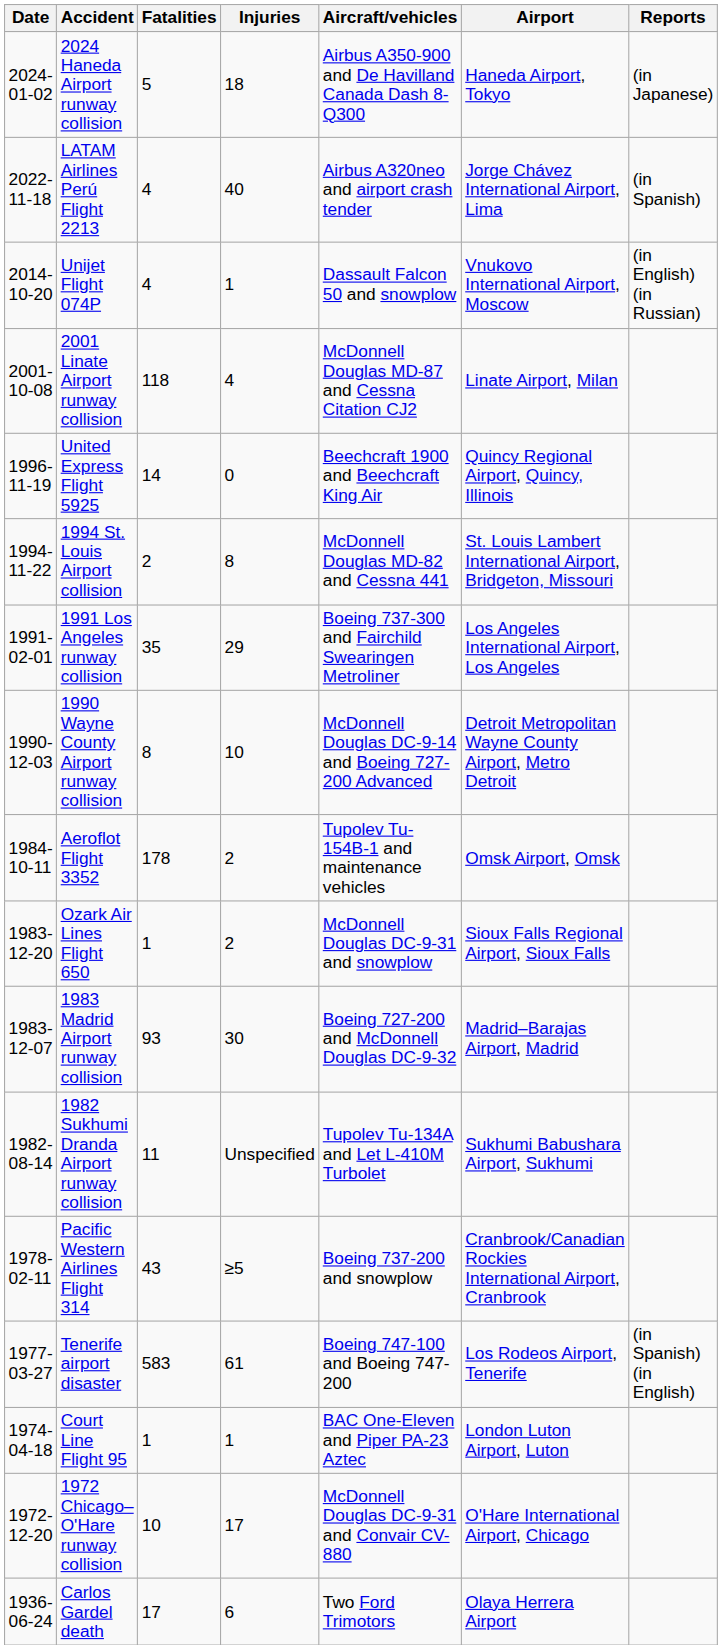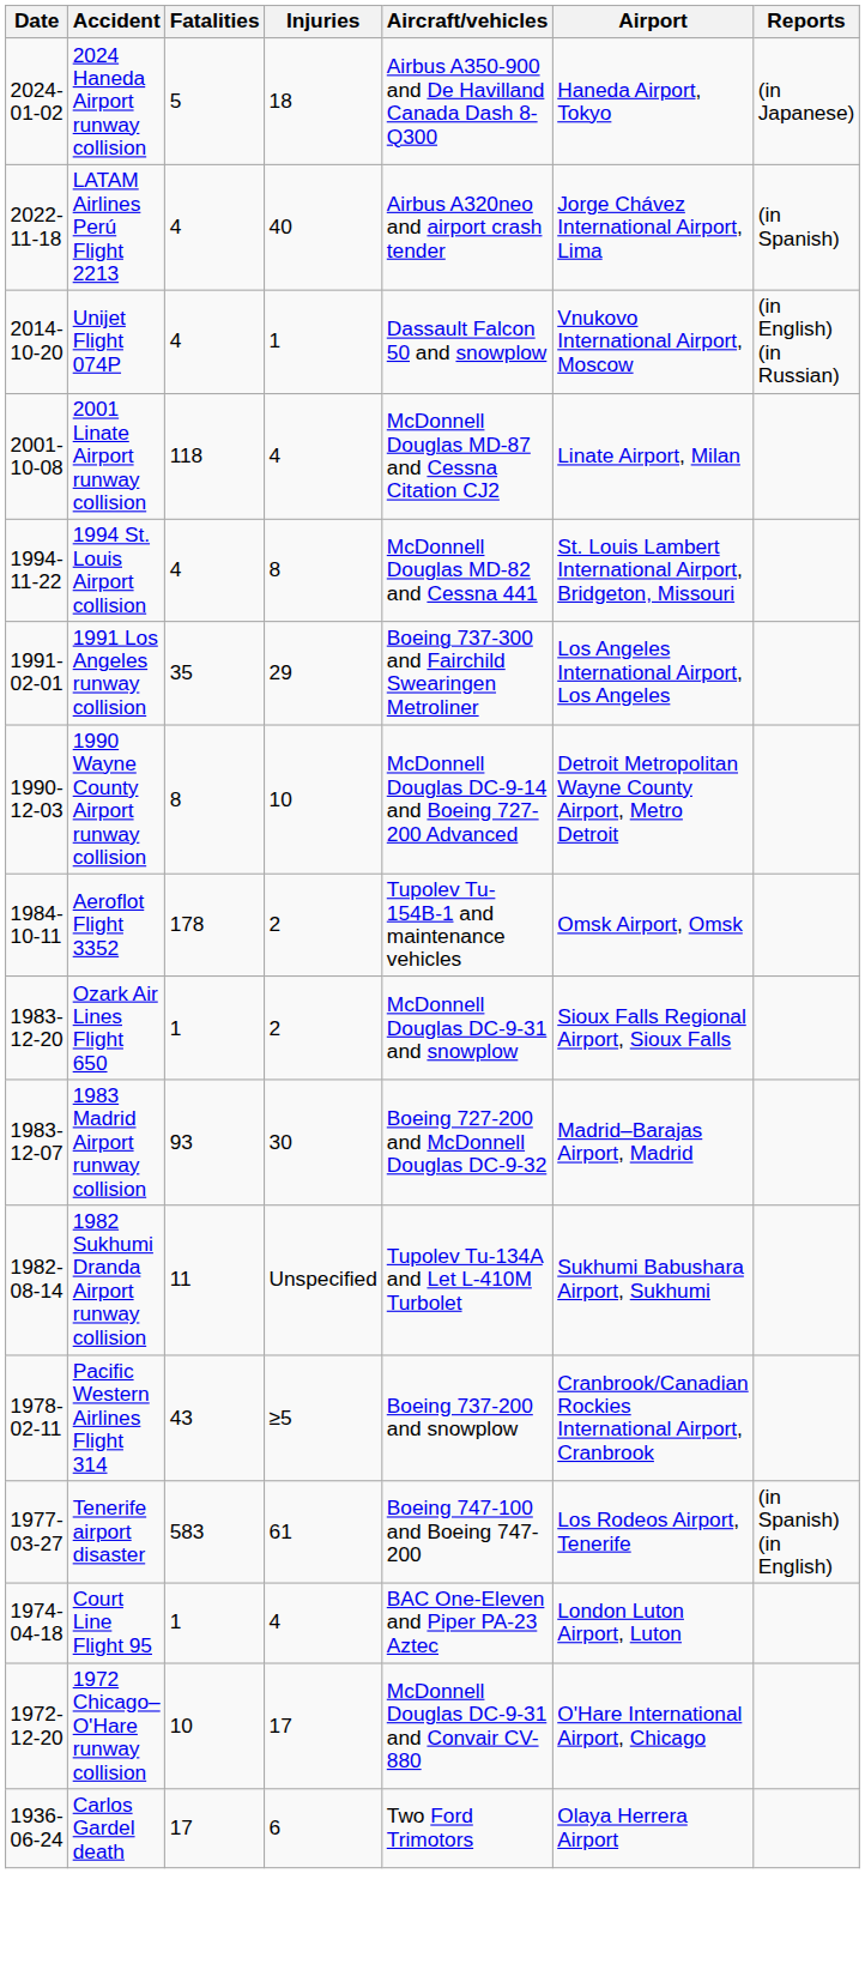 <table class="wikitable sortable">
 <tr>
 <th>Date</th>
 <th>Accident</th>
 <th>Fatalities</th>
 <th>Injuries</th>
 <th>Aircraft/vehicles</th>
 <th>Airport</th>
 <th>Reports</th>
 </tr>
 <tr>
 <td>2024-01-02</td>
 <td><a href='#'>2024 Haneda Airport runway collision</a></td>
 <td>5</td>
 <td>18</td>
 <td><a href='#'>Airbus A350-900</a> and <a href='#'>De Havilland Canada Dash 8-Q300</a></td>
 <td><a href='#'>Haneda Airport</a>, <a href='#'>Tokyo</a></td>
 <td> (in Japanese)</td>
 </tr>
 <tr>
 <td>2022-11-18</td>
 <td><a href='#'>LATAM Airlines Perú Flight 2213</a></td>
 <td>4</td>
 <td>40</td>
 <td><a href='#'>Airbus A320neo</a> and <a href='#'>airport crash tender</a></td>
 <td><a href='#'>Jorge Chávez International Airport</a>, <a href='#'>Lima</a></td>
 <td> (in Spanish)</td>
 </tr>
 <tr>
 <td>2014-10-20</td>
 <td><a href='#'>Unijet Flight 074P</a></td>
 <td>4</td>
 <td>1</td>
 <td><a href='#'>Dassault Falcon 50</a> and <a href='#'>snowplow</a></td>
 <td><a href='#'>Vnukovo International Airport</a>, <a href='#'>Moscow</a></td>
 <td> (in English)<br> (in Russian)</td>
 </tr>
 <tr>
 <td>2001-10-08</td>
 <td><a href='#'>2001 Linate Airport runway collision</a></td>
 <td>118</td>
 <td>4</td>
 <td><a href='#'>McDonnell Douglas MD-87</a> and <a href='#'>Cessna Citation CJ2</a></td>
 <td><a href='#'>Linate Airport</a>, <a href='#'>Milan</a></td>
 <td></td>
 </tr>
 <tr>
-<td>1996-11-19</td>
-<td><a href='#'>United Express Flight 5925</a></td>
-<td>14</td>
-<td>0</td>
-<td><a href='#'>Beechcraft 1900</a> and <a href='#'>Beechcraft King Air</a></td>
-<td><a href='#'>Quincy Regional Airport</a>, <a href='#'>Quincy, Illinois</a></td>
-<td></td>
-</tr>
-<tr>
 <td>1994-11-22</td>
 <td><a href='#'>1994 St. Louis Airport collision</a></td>
-<td>2</td>
+<td>4</td>
 <td>8</td>
 <td><a href='#'>McDonnell Douglas MD-82</a> and <a href='#'>Cessna 441</a></td>
 <td><a href='#'>St. Louis Lambert International Airport</a>, <a href='#'>Bridgeton, Missouri</a></td>
 <td></td>
 </tr>
 <tr>
 <td>1991-02-01</td>
 <td><a href='#'>1991 Los Angeles runway collision</a></td>
 <td>35</td>
 <td>29</td>
 <td><a href='#'>Boeing 737-300</a> and <a href='#'>Fairchild Swearingen Metroliner</a></td>
 <td><a href='#'>Los Angeles International Airport</a>, <a href='#'>Los Angeles</a></td>
 <td></td>
 </tr>
 <tr>
 <td>1990-12-03</td>
 <td><a href='#'>1990 Wayne County Airport runway collision</a></td>
 <td>8</td>
 <td>10</td>
 <td><a href='#'>McDonnell Douglas DC-9-14</a> and <a href='#'>Boeing 727-200 Advanced</a></td>
 <td><a href='#'>Detroit Metropolitan Wayne County Airport</a>, <a href='#'>Metro Detroit</a></td>
 <td></td>
 </tr>
 <tr>
 <td>1984-10-11</td>
 <td><a href='#'>Aeroflot Flight 3352</a></td>
 <td>178</td>
 <td>2</td>
 <td><a href='#'>Tupolev Tu-154B-1</a> and maintenance vehicles</td>
 <td><a href='#'>Omsk Airport</a>, <a href='#'>Omsk</a></td>
 <td></td>
 </tr>
 <tr>
 <td>1983-12-20</td>
 <td><a href='#'>Ozark Air Lines Flight 650</a></td>
 <td>1</td>
 <td>2</td>
 <td><a href='#'>McDonnell Douglas DC-9-31</a> and <a href='#'>snowplow</a></td>
 <td><a href='#'>Sioux Falls Regional Airport</a>, <a href='#'>Sioux Falls</a></td>
 <td></td>
 </tr>
 <tr>
 <td>1983-12-07</td>
 <td><a href='#'>1983 Madrid Airport runway collision</a></td>
 <td>93</td>
 <td>30</td>
 <td><a href='#'>Boeing 727-200</a> and <a href='#'>McDonnell Douglas DC-9-32</a></td>
 <td><a href='#'>Madrid–Barajas Airport</a>, <a href='#'>Madrid</a></td>
 <td></td>
 </tr>
 <tr>
 <td>1982-08-14</td>
 <td><a href='#'>1982 Sukhumi Dranda Airport runway collision</a></td>
 <td>11</td>
 <td>Unspecified</td>
 <td><a href='#'>Tupolev Tu-134A</a> and <a href='#'>Let L-410M Turbolet</a></td>
 <td><a href='#'>Sukhumi Babushara Airport</a>, <a href='#'>Sukhumi</a></td>
 </tr>
 <tr>
 <td>1978-02-11</td>
 <td><a href='#'>Pacific Western Airlines Flight 314</a></td>
 <td>43</td>
 <td>≥5</td>
 <td><a href='#'>Boeing 737-200</a> and snowplow</td>
 <td><a href='#'>Cranbrook/Canadian Rockies International Airport</a>, <a href='#'>Cranbrook</a></td>
 <td></td>
 </tr>
 <tr>
 <td>1977-03-27</td>
 <td><a href='#'>Tenerife airport disaster</a></td>
 <td>583</td>
 <td>61</td>
 <td><a href='#'>Boeing 747-100</a> and Boeing 747-200</td>
 <td><a href='#'>Los Rodeos Airport</a>, <a href='#'>Tenerife</a></td>
 <td> (in Spanish) <br>  (in English)</td>
 </tr>
 <tr>
 <td>1974-04-18</td>
 <td><a href='#'>Court Line Flight 95</a></td>
 <td>1</td>
-<td>1</td>
+<td>4</td>
 <td><a href='#'>BAC One-Eleven</a> and <a href='#'>Piper PA-23 Aztec</a></td>
 <td><a href='#'>London Luton Airport</a>, <a href='#'>Luton</a></td>
 <td></td>
 </tr>
 <tr>
 <td>1972-12-20</td>
 <td><a href='#'>1972 Chicago–O'Hare runway collision</a></td>
 <td>10</td>
 <td>17</td>
 <td><a href='#'>McDonnell Douglas DC-9-31</a> and <a href='#'>Convair CV-880</a></td>
 <td><a href='#'>O'Hare International Airport</a>, <a href='#'>Chicago</a></td>
 <td></td>
 </tr>
 <tr>
 <td>1936-06-24</td>
 <td><a href='#'>Carlos Gardel death</a></td>
 <td>17</td>
 <td>6</td>
 <td>Two <a href='#'>Ford Trimotors</a></td>
 <td><a href='#'>Olaya Herrera Airport</a></td>
 <td></td>
 </tr>
 </table>
